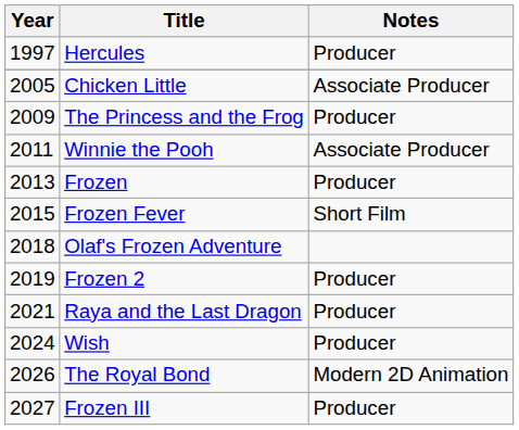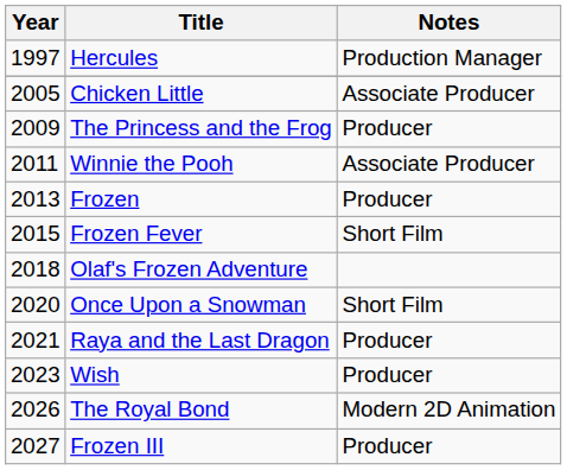 <table class="wikitable">
 <tr>
 <th scope="col">Year</th>
 <th scope="col">Title</th>
 <th scope="col">Notes</th>
 </tr>
 <tr>
 <td>1997</td>
 <td><a href='#'>Hercules</a></td>
-<td>Producer</td>
+<td>Production Manager</td>
 </tr>
 <tr>
 </tr>
 <tr>
 <td>2005</td>
 <td><a href='#'>Chicken Little</a></td>
 <td>Associate Producer</td>
 </tr>
 <tr>
 <td>2009</td>
 <td><a href='#'>The Princess and the Frog</a></td>
 <td>Producer</td>
 </tr>
 <tr>
 <td>2011</td>
 <td><a href='#'>Winnie the Pooh</a></td>
 <td>Associate Producer</td>
 </tr>
 <tr>
 <td>2013</td>
 <td><a href='#'>Frozen</a></td>
 <td>Producer</td>
 </tr>
 <tr>
 <td>2015</td>
 <td><a href='#'>Frozen Fever</a></td>
 <td>Short Film</td>
 </tr>
 <tr>
 <td>2018</td>
 <td><a href='#'>Olaf's Frozen Adventure</a></td>
 <td></td>
 </tr>
 <tr>
-<td>2019</td>
-<td><a href='#'>Frozen 2</a></td>
-<td>Producer</td>
+<td>2020</td>
+<td><a href='#'>Once Upon a Snowman</a></td>
+<td>Short Film</td>
 </tr>
 <tr>
 <td>2021</td>
 <td><a href='#'>Raya and the Last Dragon</a></td>
 <td>Producer</td>
 </tr>
 <tr>
-<td>2024</td>
+<td>2023</td>
 <td><a href='#'>Wish</a></td>
 <td>Producer</td>
 </tr>
 <tr>
 <td>2026</td>
 <td><a href='#'>The Royal Bond</a></td>
 <td>Modern 2D Animation</td>
 </tr>
 <tr>
 <td>2027</td>
 <td><a href='#'>Frozen III</a></td>
 <td>Producer</td>
 </tr>
 </table>
